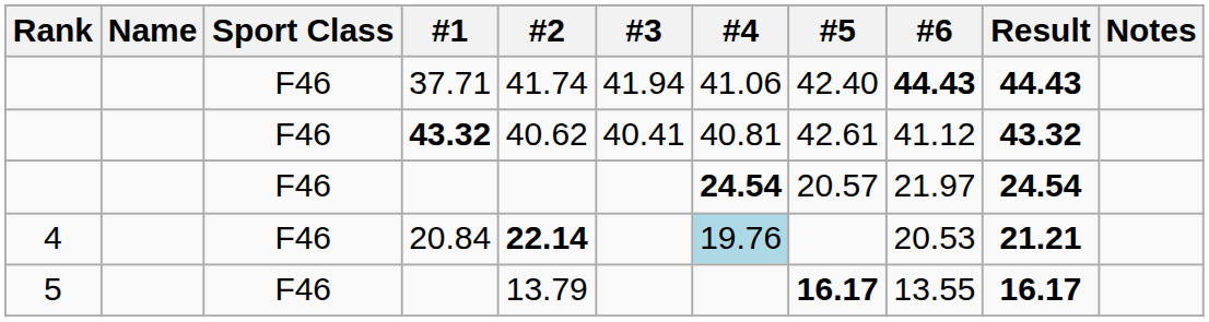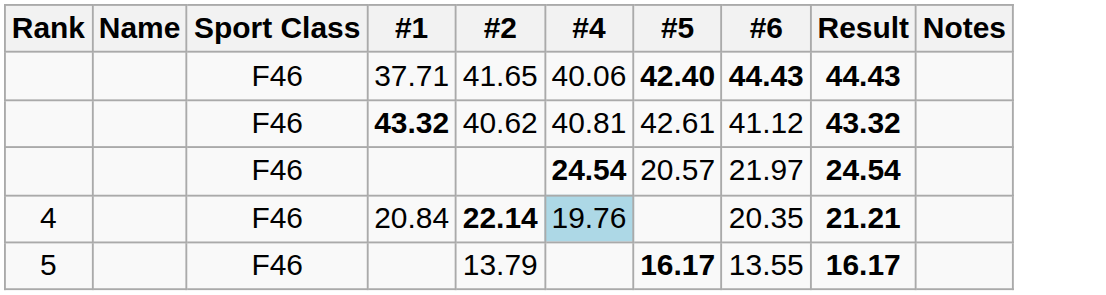 <table class="wikitable sortable" style="text-align:center">
 <tr>
 <th>Rank</th>
 <th>Name</th>
 <th>Sport Class</th>
 <th>#1</th>
 <th>#2</th>
-<th>#3</th>
 <th>#4</th>
 <th>#5</th>
 <th>#6</th>
 <th>Result</th>
 <th>Notes</th>
 </tr>
 <tr>
 <td></td>
 <td align="left"></td>
 <td>F46</td>
 <td>37.71</td>
-<td>41.74</td>
-<td>41.94</td>
-<td>41.06</td>
-<td>42.40</td>
+<td>41.65</td>
+<td>40.06</td>
+<td><strong>42.40</strong></td>
 <td><strong>44.43</strong></td>
 <td><strong>44.43</strong></td>
 <td><strong><a href='#'></a></strong></td>
 </tr>
 <tr>
 <td></td>
 <td align="left"></td>
 <td>F46</td>
 <td><strong>43.32</strong></td>
 <td>40.62</td>
-<td>40.41</td>
 <td>40.81</td>
 <td>42.61</td>
 <td>41.12</td>
 <td><strong>43.32</strong></td>
 <td></td>
 </tr>
 <tr>
 <td></td>
 <td align="left"></td>
 <td>F46</td>
-<td></td>
 <td></td>
 <td></td>
 <td><strong>24.54</strong></td>
 <td>20.57</td>
 <td>21.97</td>
 <td><strong>24.54</strong></td>
 <td></td>
 </tr>
 <tr>
 <td>4</td>
 <td align="left"></td>
 <td>F46</td>
 <td>20.84</td>
 <td><strong>22.14</strong></td>
-<td></td>
 <td style="background: lightblue;">19.76</td>
 <td></td>
-<td>20.53</td>
+<td>20.35</td>
 <td><strong>21.21</strong></td>
 <td></td>
 </tr>
 <tr>
 <td>5</td>
 <td align="left"></td>
 <td>F46</td>
 <td></td>
 <td>13.79</td>
 <td></td>
-<td></td>
 <td><strong>16.17</strong></td>
 <td>13.55</td>
 <td><strong>16.17</strong></td>
 <td></td>
 </tr>
 </table>
